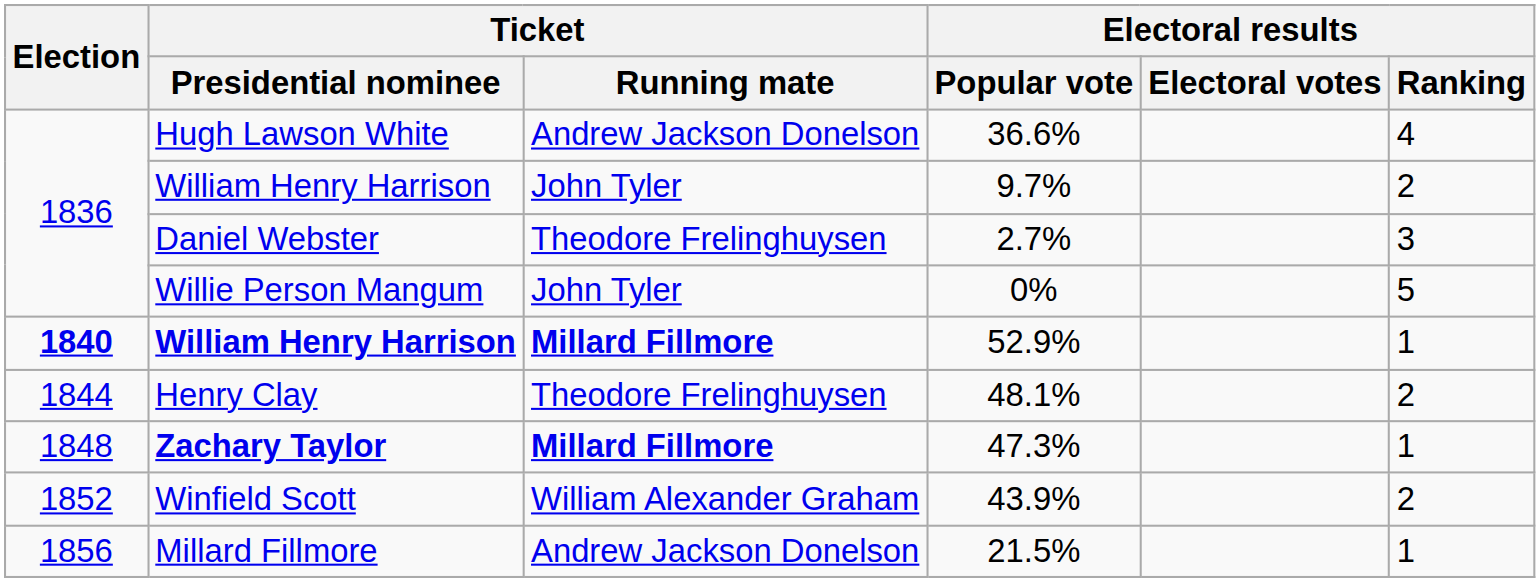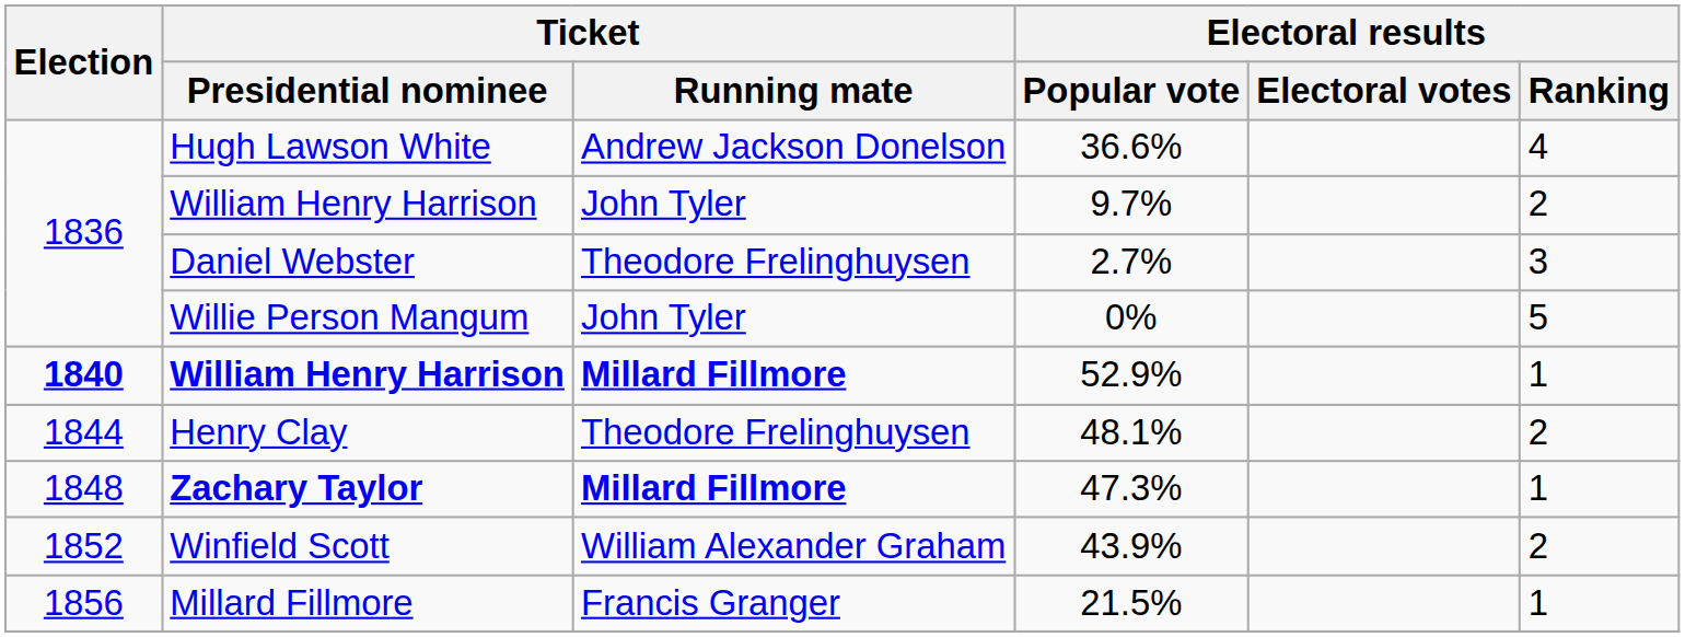 <table class="sortable wikitable">
 <tr>
 <th rowspan=2>Election</th>
 <th colspan=2>Ticket</th>
 <th colspan=3>Electoral results</th>
 </tr>
 <tr>
 <th>Presidential nominee</th>
 <th>Running mate</th>
 <th>Popular vote</th>
 <th>Electoral votes</th>
 <th>Ranking</th>
 </tr>
 <tr>
 <td rowspan="4" align="center"><a href='#'>1836</a></td>
 <td><a href='#'>Hugh Lawson White</a></td>
 <td><a href='#'>Andrew Jackson Donelson</a></td>
 <td align="center">36.6%</td>
 <td align="left"></td>
 <td>4</td>
 </tr>
 <tr>
 <td><a href='#'>William Henry Harrison</a></td>
 <td><a href='#'>John Tyler</a></td>
 <td align="center">9.7%</td>
 <td align="left"></td>
 <td>2</td>
 </tr>
 <tr>
 <td><a href='#'>Daniel Webster</a></td>
 <td><a href='#'>Theodore Frelinghuysen</a></td>
 <td align="center">2.7%</td>
 <td align="left"></td>
 <td>3</td>
 </tr>
 <tr>
 <td><a href='#'>Willie Person Mangum</a></td>
 <td><a href='#'>John Tyler</a></td>
 <td align="center">0%</td>
 <td align="left"></td>
 <td>5</td>
 </tr>
 <tr>
 <td align="center"><strong><a href='#'>1840</a></strong></td>
 <td><strong><a href='#'>William Henry Harrison</a></strong></td>
 <td><strong><a href='#'>Millard Fillmore</a></strong></td>
 <td align="center">52.9%</td>
 <td align="left"></td>
 <td>1</td>
 </tr>
 <tr>
 <td align="center"><a href='#'>1844</a></td>
 <td><a href='#'>Henry Clay</a></td>
 <td><a href='#'>Theodore Frelinghuysen</a></td>
 <td align="center">48.1%</td>
 <td align="left"></td>
 <td>2</td>
 </tr>
 <tr>
 <td align="center"><a href='#'>1848</a></td>
 <td><strong><a href='#'>Zachary Taylor</a></strong></td>
 <td><strong><a href='#'>Millard Fillmore</a></strong></td>
 <td align="center">47.3%</td>
 <td align="left"></td>
 <td>1</td>
 </tr>
 <tr>
 <td align="center"><a href='#'>1852</a></td>
 <td><a href='#'>Winfield Scott</a></td>
 <td><a href='#'>William Alexander Graham</a></td>
 <td align="center">43.9%</td>
 <td align="left"></td>
 <td>2</td>
 </tr>
 <tr>
 <td align="center"><a href='#'>1856</a></td>
 <td><a href='#'>Millard Fillmore</a></td>
-<td><a href='#'>Andrew Jackson Donelson</a></td>
+<td><a href='#'>Francis Granger</a></td>
 <td align="center">21.5%</td>
 <td align="left"></td>
 <td>1</td>
 </tr>
 </table>
